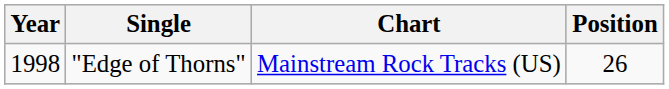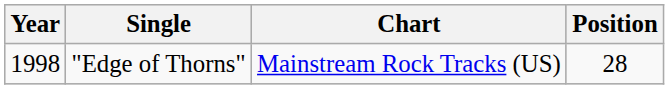 <table class="wikitable">
 <tr>
 <th>Year</th>
 <th>Single</th>
 <th>Chart</th>
 <th>Position</th>
 </tr>
 <tr>
 <td align="center">1998</td>
 <td align="center">"Edge of Thorns"</td>
 <td align="center"><a href='#'>Mainstream Rock Tracks</a> (US)</td>
-<td align="center">26</td>
+<td align="center">28</td>
 </tr>
 </table>
